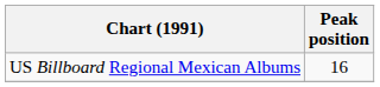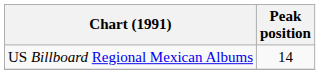 <table class="wikitable">
 <tr>
 <th align="left">Chart (1991)</th>
 <th align="left">Peak<br>position</th>
 </tr>
 <tr>
 <td align="left">US <em>Billboard</em> <a href='#'>Regional Mexican Albums</a></td>
-<td align="center">16</td>
+<td align="center">14</td>
 </tr>
 <tr>
 </tr>
 </table>
